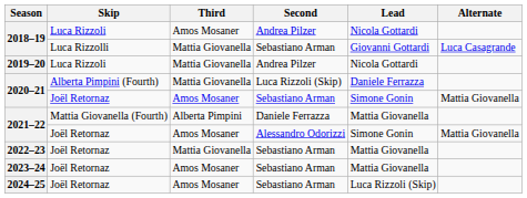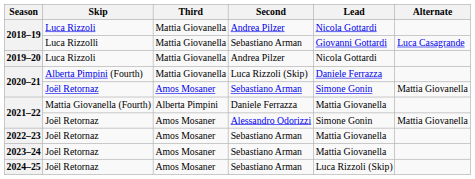 <table class="wikitable">
 <tr>
 <th scope="col">Season</th>
 <th scope="col">Skip</th>
 <th scope="col">Third</th>
 <th scope="col">Second</th>
 <th scope="col">Lead</th>
 <th scope="col">Alternate</th>
 </tr>
 <tr>
 <th scope="row" rowspan="2">2018–19</th>
 <td><a href='#'>Luca Rizzoli</a></td>
-<td>Amos Mosaner</td>
+<td>Mattia Giovanella</td>
 <td><a href='#'>Andrea Pilzer</a></td>
 <td><a href='#'>Nicola Gottardi</a></td>
 <td></td>
 </tr>
 <tr>
 <td>Luca Rizzolli</td>
 <td>Mattia Giovanella</td>
 <td>Sebastiano Arman</td>
 <td><a href='#'>Giovanni Gottardi</a></td>
 <td><a href='#'>Luca Casagrande</a></td>
 </tr>
 <tr>
 <th scope="row">2019–20</th>
 <td>Luca Rizzoli</td>
 <td>Mattia Giovanella</td>
 <td>Andrea Pilzer</td>
 <td>Nicola Gottardi</td>
 <td></td>
 </tr>
 <tr>
 <th scope="row" rowspan="2">2020–21</th>
 <td><a href='#'>Alberta Pimpini</a> (Fourth)</td>
 <td>Mattia Giovanella</td>
 <td>Luca Rizzoli (Skip)</td>
 <td><a href='#'>Daniele Ferrazza</a></td>
 <td></td>
 </tr>
 <tr>
 <td><a href='#'>Joël Retornaz</a></td>
 <td><a href='#'>Amos Mosaner</a></td>
 <td><a href='#'>Sebastiano Arman</a></td>
 <td><a href='#'>Simone Gonin</a></td>
 <td>Mattia Giovanella</td>
 </tr>
 <tr>
 <th scope="row" rowspan="2">2021–22</th>
 <td>Mattia Giovanella (Fourth)</td>
 <td>Alberta Pimpini</td>
 <td>Daniele Ferrazza</td>
 <td>Mattia Giovanella</td>
 <td></td>
 </tr>
 <tr>
 <td>Joël Retornaz</td>
 <td>Amos Mosaner</td>
 <td><a href='#'>Alessandro Odorizzi</a></td>
 <td>Simone Gonin</td>
 <td>Mattia Giovanella</td>
 </tr>
 <tr>
 <th scope="row">2022–23</th>
 <td>Joël Retornaz</td>
-<td>Mattia Giovanella</td>
+<td>Amos Mosaner</td>
 <td>Sebastiano Arman</td>
 <td>Mattia Giovanella</td>
 <td></td>
 </tr>
 <tr>
 <th scope="row">2023–24</th>
 <td>Joël Retornaz</td>
 <td>Amos Mosaner</td>
 <td>Sebastiano Arman</td>
 <td>Mattia Giovanella</td>
 <td></td>
 </tr>
 <tr>
 <th scope="row">2024–25</th>
 <td>Joël Retornaz</td>
 <td>Amos Mosaner</td>
 <td>Sebastiano Arman</td>
 <td>Luca Rizzoli (Skip)</td>
 <td></td>
 </tr>
 </table>
